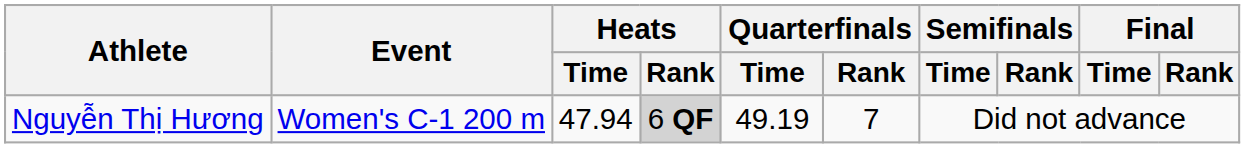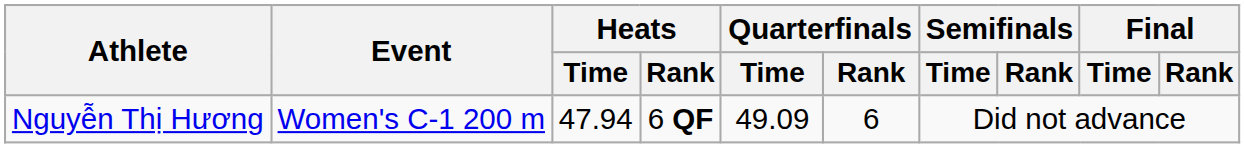 <table class=wikitable style="font-size:90%">
 <tr>
 <th rowspan="2">Athlete</th>
 <th rowspan="2">Event</th>
 <th colspan=2>Heats</th>
 <th colspan=2>Quarterfinals</th>
 <th colspan=2>Semifinals</th>
 <th colspan=2>Final</th>
 </tr>
 <tr style="font-size:95%">
 <th>Time</th>
 <th>Rank</th>
 <th>Time</th>
 <th>Rank</th>
 <th>Time</th>
 <th>Rank</th>
 <th>Time</th>
 <th>Rank</th>
 </tr>
 <tr align=center>
 <td align=left><a href='#'>Nguyễn Thị Hương</a></td>
 <td align=left><a href='#'>Women's C-1 200 m</a></td>
 <td>47.94</td>
-<td style="background: lightgrey;">6 <strong>QF</strong></td>
-<td>49.19</td>
-<td>7</td>
+<td>6 <strong>QF</strong></td>
+<td>49.09</td>
+<td>6</td>
 <td colspan=4>Did not advance</td>
 </tr>
 </table>
